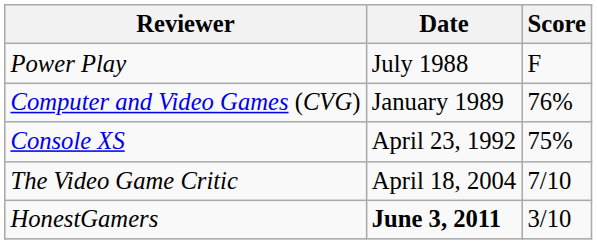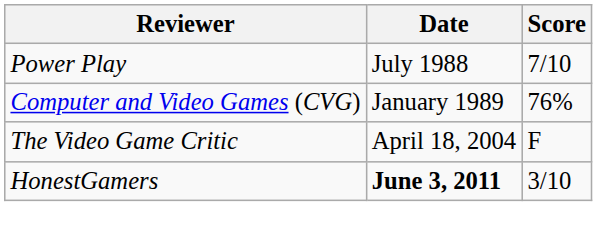 <table class="wikitable">
 <tr>
 <th>Reviewer</th>
 <th>Date</th>
 <th>Score</th>
 </tr>
 <tr>
 <td><em>Power Play</em></td>
 <td>July 1988</td>
-<td>F</td>
+<td>7/10</td>
 </tr>
 <tr>
 <td><em><a href='#'>Computer and Video Games</a></em> (<em>CVG</em>)</td>
 <td>January 1989</td>
 <td>76%</td>
 </tr>
 <tr>
-<td><em><a href='#'>Console XS</a></em></td>
-<td>April 23, 1992</td>
-<td>75%</td>
-</tr>
-<tr>
 <td><em>The Video Game Critic</em></td>
 <td>April 18, 2004</td>
-<td>7/10</td>
+<td>F</td>
 </tr>
 <tr>
 <td><em>HonestGamers</em></td>
 <td><strong>June 3, 2011</strong></td>
 <td>3/10</td>
 </tr>
 </table>
